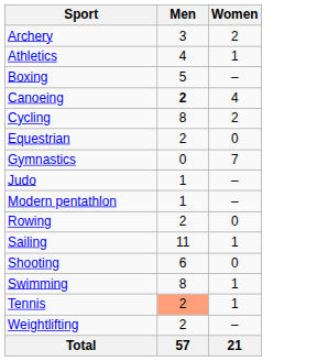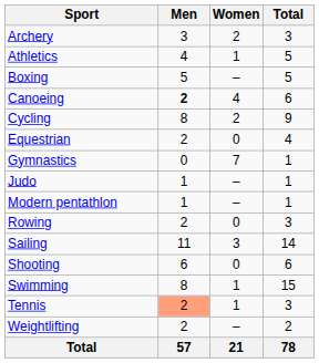 <table class="wikitable sortable" style="text-align:center;">
 <tr>
 <th width=180>Sport</th>
 <th width=55>Men</th>
 <th width=55>Women</th>
+<th width=55>Total</th>
 </tr>
 <tr>
 <td align=left><a href='#'>Archery</a></td>
 <td>3</td>
 <td>2</td>
+<td>3</td>
 </tr>
 <tr>
 <td align=left><a href='#'>Athletics</a></td>
 <td>4</td>
 <td>1</td>
+<td>5</td>
 </tr>
 <tr>
 <td align=left><a href='#'>Boxing</a></td>
 <td>5</td>
 <td>–</td>
+<td>5</td>
 </tr>
 <tr>
 <td align=left><a href='#'>Canoeing</a></td>
 <td><strong>2</strong></td>
 <td>4</td>
+<td>6</td>
 </tr>
 <tr>
 <td align=left><a href='#'>Cycling</a></td>
 <td>8</td>
 <td>2</td>
+<td>9</td>
 </tr>
 <tr>
 <td align=left><a href='#'>Equestrian</a></td>
 <td>2</td>
 <td>0</td>
+<td>4</td>
 </tr>
 <tr>
 <td align=left><a href='#'>Gymnastics</a></td>
 <td>0</td>
 <td>7</td>
+<td>1</td>
 </tr>
 <tr>
 <td align=left><a href='#'>Judo</a></td>
 <td>1</td>
 <td>–</td>
+<td>1</td>
 </tr>
 <tr>
 <td align=left><a href='#'>Modern pentathlon</a></td>
 <td>1</td>
 <td>–</td>
+<td>1</td>
 </tr>
 <tr>
 <td align=left><a href='#'>Rowing</a></td>
 <td>2</td>
 <td>0</td>
+<td>3</td>
 </tr>
 <tr>
 <td align=left><a href='#'>Sailing</a></td>
 <td>11</td>
-<td>1</td>
+<td>3</td>
+<td>14</td>
 </tr>
 <tr>
 <td align=left><a href='#'>Shooting</a></td>
 <td>6</td>
 <td>0</td>
+<td>6</td>
 </tr>
 <tr>
 <td align=left><a href='#'>Swimming</a></td>
 <td>8</td>
 <td>1</td>
+<td>15</td>
 </tr>
 <tr>
 <td align=left><a href='#'>Tennis</a></td>
 <td style="background: lightsalmon;">2</td>
 <td>1</td>
+<td>3</td>
 </tr>
 <tr>
 <td align=left><a href='#'>Weightlifting</a></td>
 <td>2</td>
 <td>–</td>
+<td>2</td>
 </tr>
 <tr>
 <th>Total</th>
 <th>57</th>
 <th>21</th>
+<th>78</th>
 </tr>
 </table>
